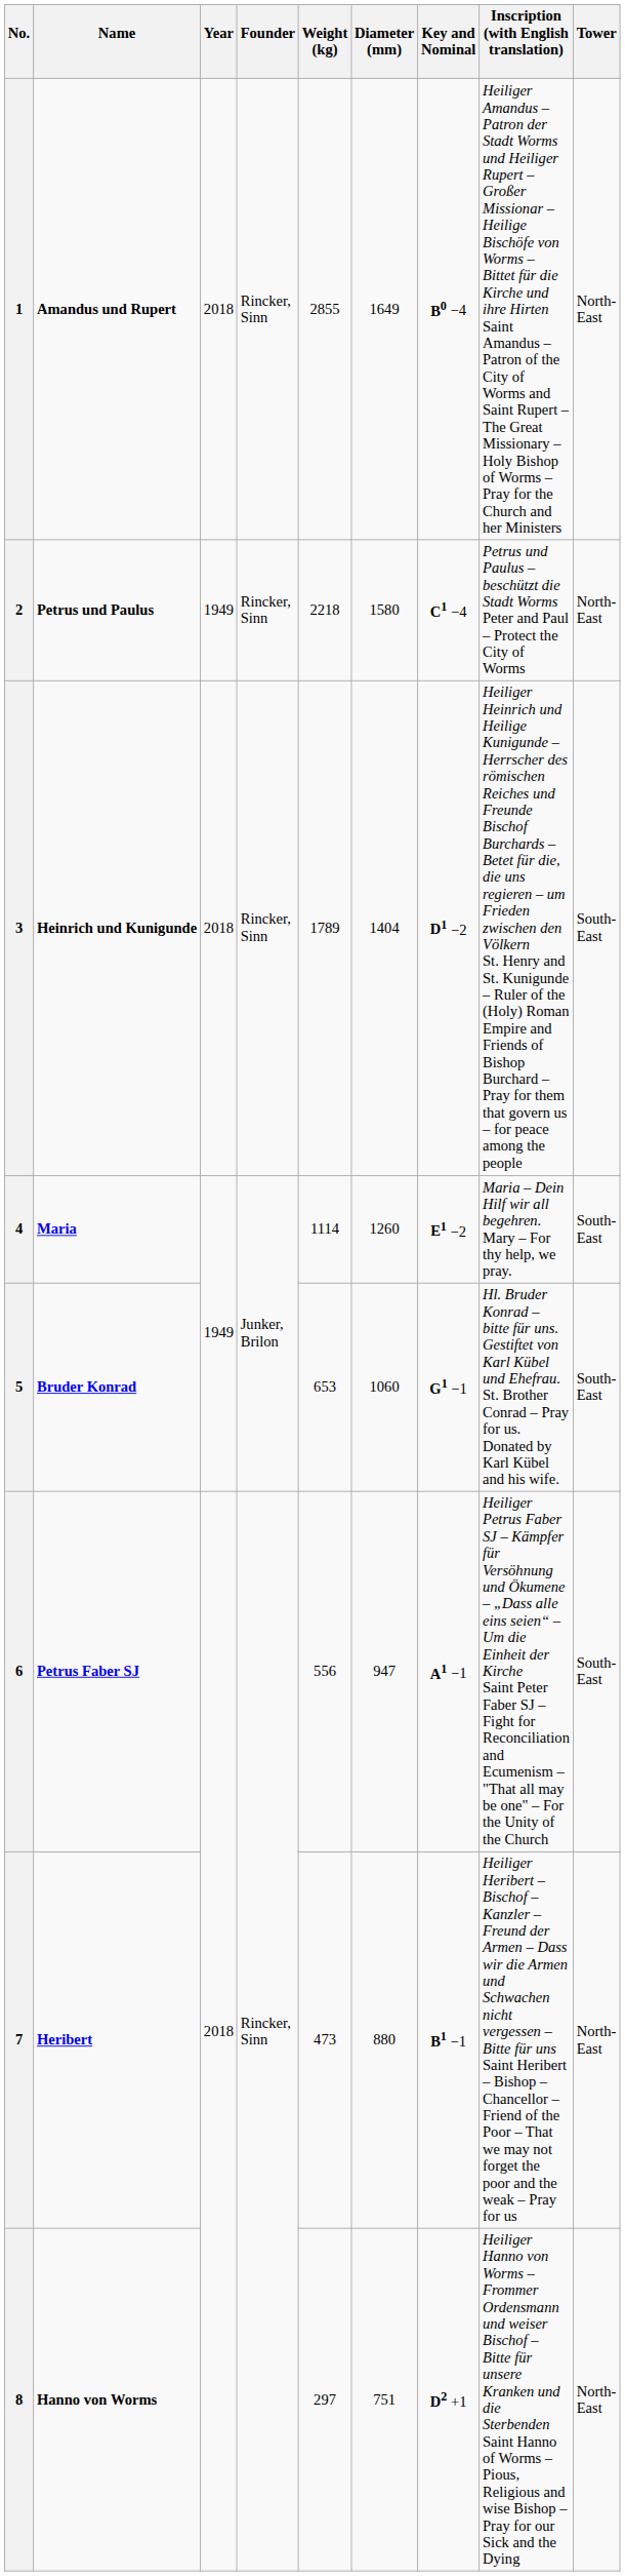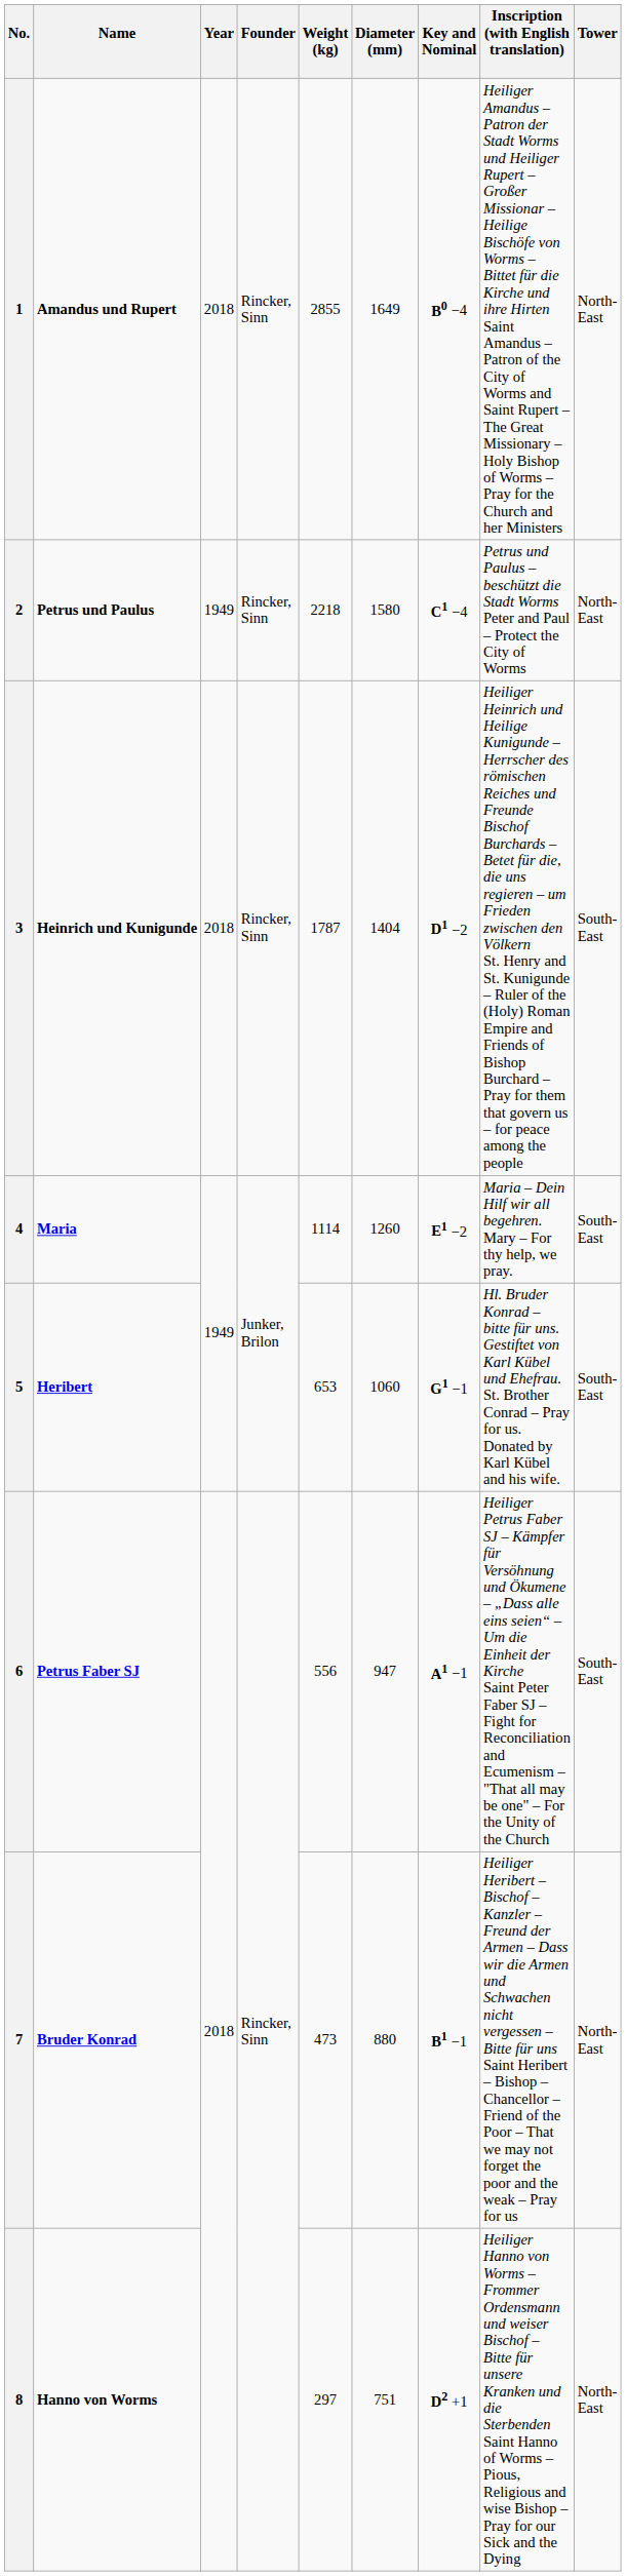 <table class="wikitable">
 <tr>
 <th>No.<br> </th>
 <th>Name<br> </th>
 <th>Year<br> </th>
 <th>Founder<br> </th>
 <th>Weight<br>(kg)</th>
 <th>Diameter<br>(mm)</th>
 <th>Key and Nominal</th>
 <th>Inscription<br>(with English translation)<br> </th>
 <th>Tower<br> </th>
 </tr>
 <tr>
 <th>1</th>
 <td><strong>Amandus und Rupert</strong></td>
 <td style="text-align:center;">2018</td>
 <td>Rincker, Sinn</td>
 <td style="text-align:center;">2855</td>
 <td style="text-align:center;">1649</td>
 <td style="text-align:center;"><strong>B<sup>0</sup></strong> −4</td>
 <td><em>Heiliger Amandus – Patron der Stadt Worms und Heiliger Rupert – Großer Missionar – Heilige Bischöfe von Worms – Bittet für die Kirche und ihre Hirten</em><br>Saint Amandus – Patron of the City of Worms and Saint Rupert – The Great Missionary – Holy Bishop of Worms – Pray for the Church and her Ministers</td>
 <td>North-East</td>
 </tr>
 <tr>
 <th>2</th>
 <td><strong>Petrus und Paulus</strong></td>
 <td style="text-align:center;">1949</td>
 <td>Rincker, Sinn</td>
 <td style="text-align:center;">2218</td>
 <td style="text-align:center;">1580</td>
 <td style="text-align:center;"><strong>C<sup>1</sup></strong> −4</td>
 <td><em>Petrus und Paulus – beschützt die Stadt Worms</em><br>Peter and Paul – Protect the City of Worms</td>
 <td>North-East</td>
 </tr>
 <tr>
 <th>3</th>
 <td><strong>Heinrich und Kunigunde</strong></td>
 <td style="text-align:center;">2018</td>
 <td>Rincker, Sinn</td>
-<td style="text-align:center;">1789</td>
+<td style="text-align:center;">1787</td>
 <td style="text-align:center;">1404</td>
 <td style="text-align:center;"><strong>D<sup>1</sup></strong> −2</td>
 <td><em>Heiliger Heinrich und Heilige Kunigunde – Herrscher des römischen Reiches und Freunde Bischof Burchards – Betet für die, die uns regieren – um Frieden zwischen den Völkern</em><br>St. Henry and St. Kunigunde – Ruler of the (Holy) Roman Empire and Friends of Bishop Burchard – Pray for them that govern us – for peace among the people</td>
 <td>South-East</td>
 </tr>
 <tr>
 <th>4</th>
 <td><strong><a href='#'>Maria</a></strong></td>
 <td rowspan="2" style="text-align:center;">1949</td>
 <td rowspan="2">Junker, Brilon</td>
 <td style="text-align:center;">1114</td>
 <td style="text-align:center;">1260</td>
 <td style="text-align:center;"><strong>E<sup>1</sup></strong> −2</td>
 <td><em>Maria – Dein Hilf wir all begehren.</em><br>Mary – For thy help, we pray.</td>
 <td>South-East</td>
 </tr>
 <tr>
 <th>5</th>
-<td><strong><a href='#'>Bruder Konrad</a></strong></td>
+<td><strong><a href='#'>Heribert</a></strong></td>
 <td style="text-align:center;">653</td>
 <td style="text-align:center;">1060</td>
 <td style="text-align:center;"><strong>G<sup>1</sup></strong> −1</td>
 <td><em>Hl. Bruder Konrad – bitte für uns. Gestiftet von Karl Kübel und Ehefrau.</em><br>St. Brother Conrad – Pray for us. Donated by Karl Kübel and his wife.</td>
 <td>South-East</td>
 </tr>
 <tr>
 <th>6</th>
 <td><strong><a href='#'>Petrus Faber SJ</a></strong></td>
 <td rowspan="3" style="text-align:center;">2018</td>
 <td rowspan="3">Rincker, Sinn</td>
 <td style="text-align:center;">556</td>
 <td style="text-align:center;">947</td>
 <td style="text-align:center;"><strong>A<sup>1</sup></strong> −1</td>
 <td><em>Heiliger Petrus Faber SJ – Kämpfer für Versöhnung und Ökumene – „Dass alle eins seien“ – Um die Einheit der Kirche</em><br>Saint Peter Faber SJ – Fight for Reconciliation and Ecumenism – "That all may be one" – For the Unity of the Church</td>
 <td>South-East</td>
 </tr>
 <tr>
 <th>7</th>
-<td><strong><a href='#'>Heribert</a></strong></td>
+<td><strong><a href='#'>Bruder Konrad</a></strong></td>
 <td style="text-align:center;">473</td>
 <td style="text-align:center;">880</td>
 <td style="text-align:center;"><strong>B<sup>1</sup></strong> −1</td>
 <td><em>Heiliger Heribert – Bischof – Kanzler – Freund der Armen – Dass wir die Armen und Schwachen nicht vergessen – Bitte für uns</em><br>Saint Heribert – Bishop – Chancellor – Friend of the Poor – That we may not forget the poor and the weak – Pray for us</td>
 <td>North-East</td>
 </tr>
 <tr>
 <th>8</th>
 <td><strong>Hanno von Worms</strong></td>
 <td style="text-align:center;">297</td>
 <td style="text-align:center;">751</td>
 <td style="text-align:center;"><strong>D<sup>2</sup></strong> +1</td>
 <td><em>Heiliger Hanno von Worms – Frommer Ordensmann und weiser Bischof – Bitte für unsere Kranken und die Sterbenden</em><br>Saint Hanno of Worms – Pious, Religious and wise Bishop – Pray for our Sick and the Dying</td>
 <td>North-East</td>
 </tr>
 </table>
